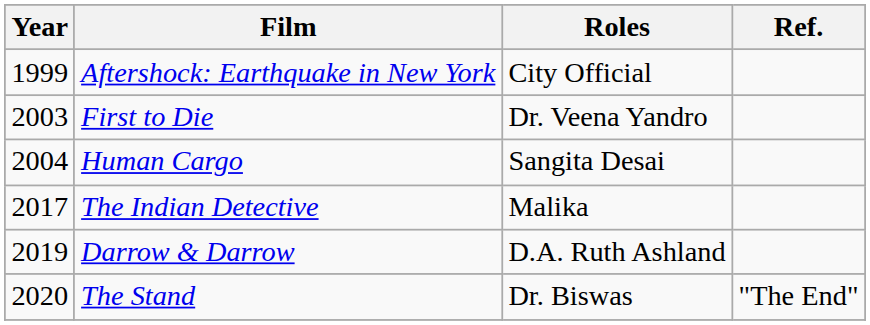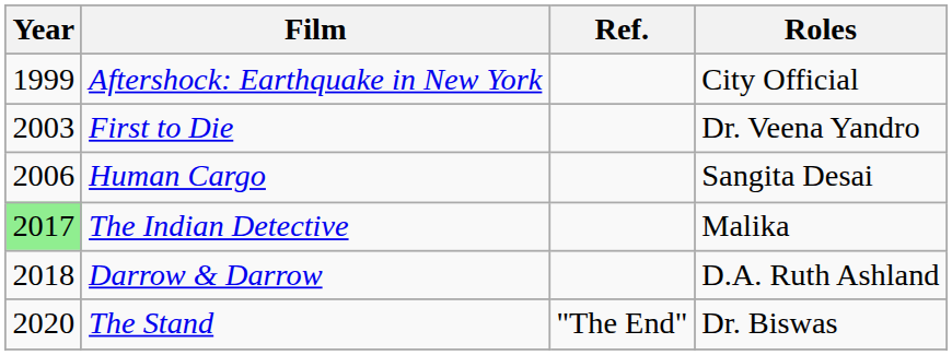 <table class="wikitable sortable">
 <tr>
 <th>Year</th>
 <th>Film</th>
+<th class="unsortable">Ref.</th>
 <th>Roles</th>
-<th class="unsortable">Ref.</th>
 </tr>
 <tr>
 <td>1999</td>
 <td><em><a href='#'>Aftershock: Earthquake in New York</a></em></td>
+<td></td>
 <td>City Official</td>
-<td></td>
 </tr>
 <tr>
 <td>2003</td>
 <td><em><a href='#'>First to Die</a></em></td>
+<td></td>
 <td>Dr. Veena Yandro</td>
-<td></td>
 </tr>
 <tr>
-<td>2004</td>
+<td>2006</td>
 <td><em><a href='#'>Human Cargo</a></em></td>
+<td></td>
 <td>Sangita Desai</td>
-<td></td>
 </tr>
 <tr>
-<td>2017</td>
+<td style="background: lightgreen;">2017</td>
 <td data-sort-value="Indian Detective, The"><em><a href='#'>The Indian Detective</a></em></td>
+<td></td>
 <td>Malika</td>
-<td></td>
 </tr>
 <tr>
-<td>2019</td>
+<td>2018</td>
 <td><em><a href='#'>Darrow & Darrow</a></em></td>
+<td></td>
 <td>D.A. Ruth Ashland</td>
-<td></td>
 </tr>
 <tr>
 <td>2020</td>
 <td data-sort-value="Stand, The"><em><a href='#'>The Stand</a></em></td>
+<td>"The End"</td>
 <td>Dr. Biswas</td>
-<td>"The End"</td>
 </tr>
 </table>
